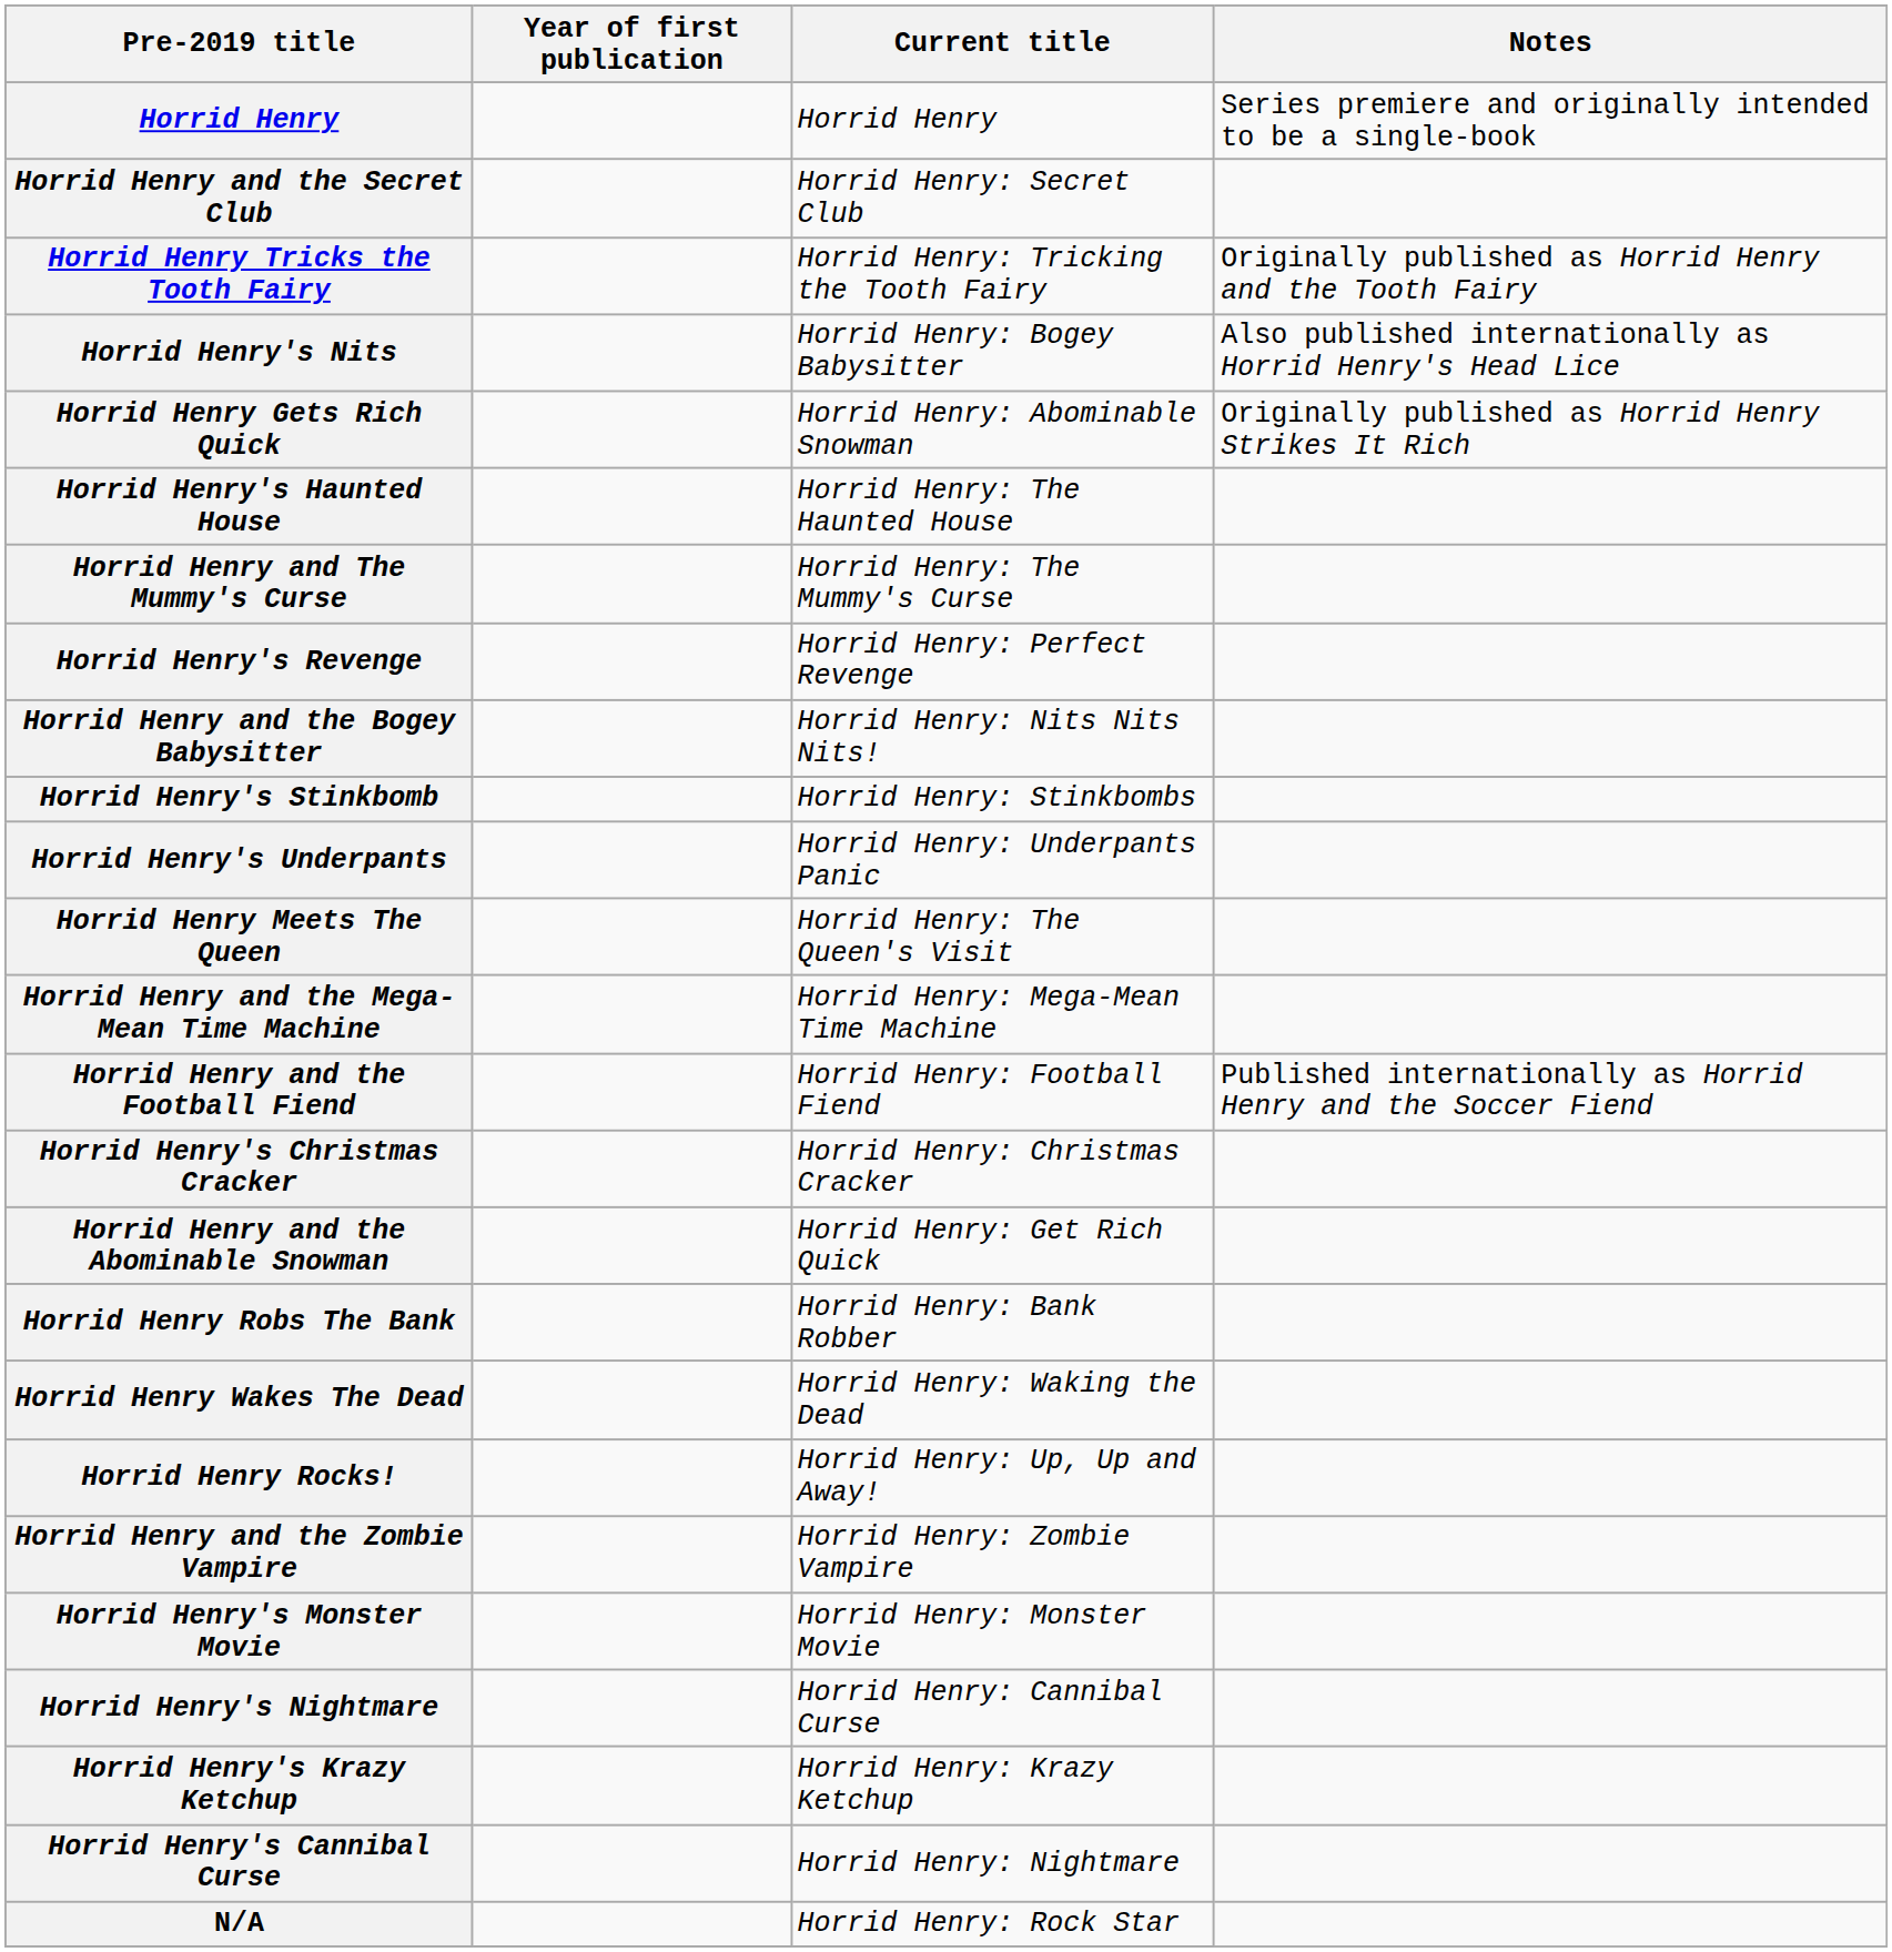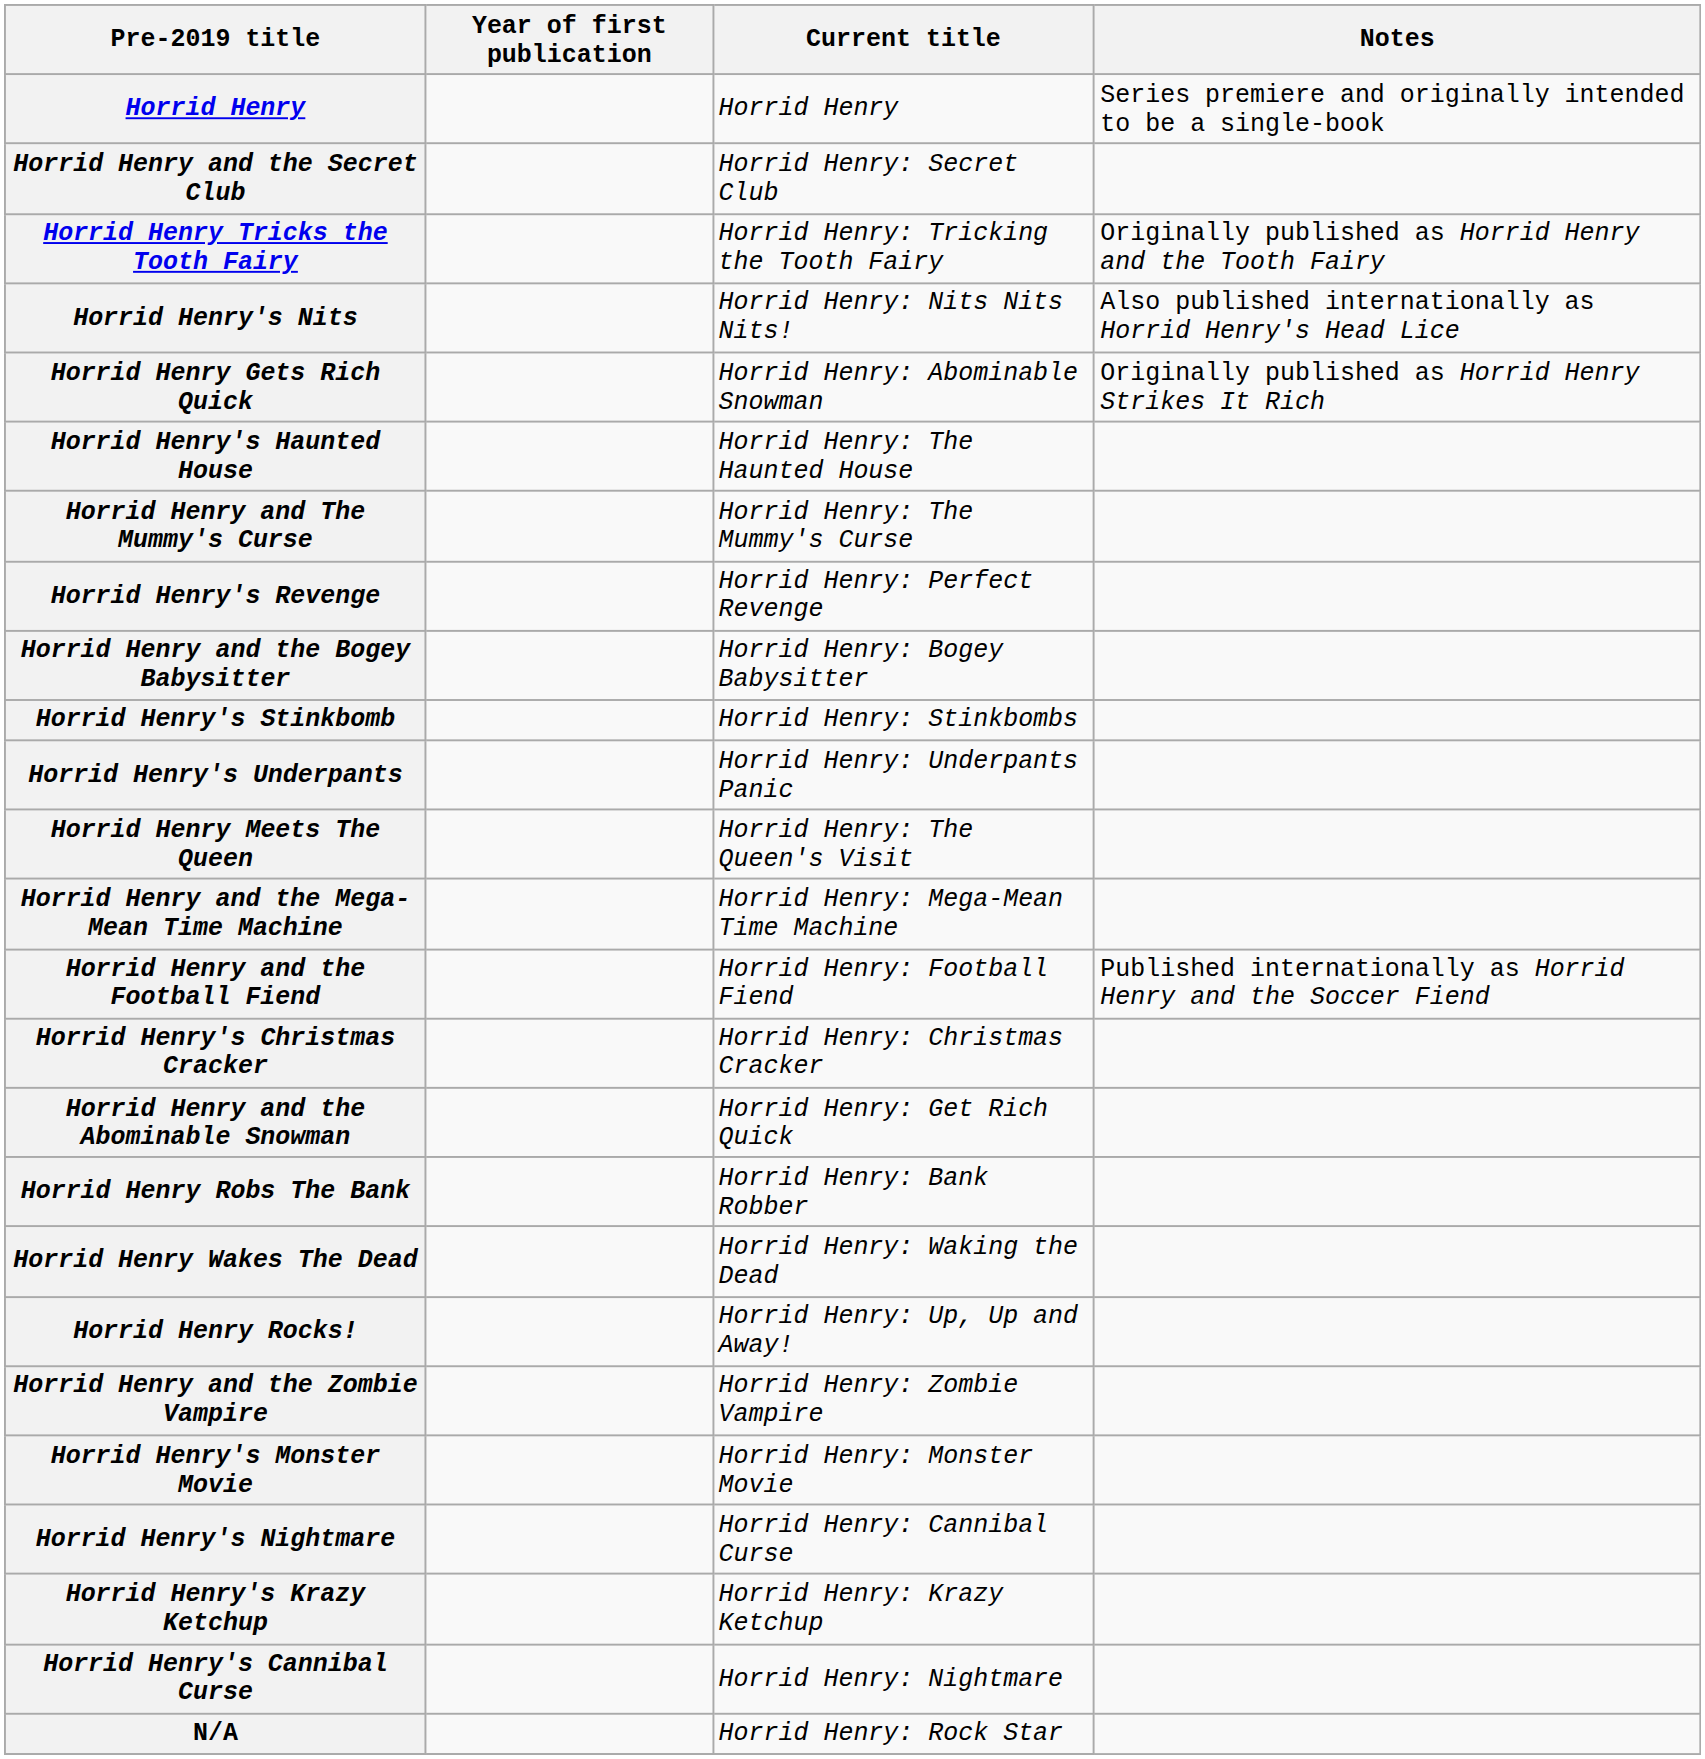 <table class="wikitable plainrowheaders sortable" style="margin-right: 0;">
 <tr>
 <th scope="col">Pre-2019 title</th>
 <th scope="col">Year of first publication</th>
 <th scope="col">Current title</th>
 <th scope="col">Notes</th>
 </tr>
 <tr>
 <th scope="row"><em><a href='#'>Horrid Henry</a></em></th>
 <td></td>
 <td><em>Horrid Henry</em></td>
 <td>Series premiere and originally intended to be a single-book</td>
 </tr>
 <tr>
 <th scope="row"><em>Horrid Henry and the Secret Club</em></th>
 <td></td>
 <td><em>Horrid Henry: Secret Club</em></td>
 <td></td>
 </tr>
 <tr>
 <th scope="row"><em><a href='#'>Horrid Henry Tricks the Tooth Fairy</a></em></th>
 <td></td>
 <td><em>Horrid Henry: Tricking the Tooth Fairy</em></td>
 <td>Originally published as <em>Horrid Henry and the Tooth Fairy</em></td>
 </tr>
 <tr>
 <th scope="row"><em>Horrid Henry's Nits</em></th>
 <td></td>
-<td><em>Horrid Henry: Bogey Babysitter</em></td>
+<td><em>Horrid Henry: Nits Nits Nits!</em></td>
 <td>Also published internationally as <em>Horrid Henry's Head Lice</em></td>
 </tr>
 <tr>
 <th scope="row"><em>Horrid Henry Gets Rich Quick</em></th>
 <td></td>
 <td><em>Horrid Henry: Abominable Snowman</em></td>
 <td>Originally published as <em>Horrid Henry Strikes It Rich</em></td>
 </tr>
 <tr>
 <th scope="row"><em>Horrid Henry's Haunted House</em></th>
 <td></td>
 <td><em>Horrid Henry: The Haunted House</em></td>
 <td></td>
 </tr>
 <tr>
 <th scope="row"><em>Horrid Henry and The Mummy's Curse</em></th>
 <td></td>
 <td><em>Horrid Henry: The Mummy's Curse</em></td>
 <td></td>
 </tr>
 <tr>
 <th scope="row"><em>Horrid Henry's Revenge</em></th>
 <td></td>
 <td><em>Horrid Henry: Perfect Revenge</em></td>
 <td></td>
 </tr>
 <tr>
 <th scope="row"><em>Horrid Henry and the Bogey Babysitter</em></th>
 <td></td>
-<td><em>Horrid Henry: Nits Nits Nits!</em></td>
+<td><em>Horrid Henry: Bogey Babysitter</em></td>
 <td></td>
 </tr>
 <tr>
 <th scope="row"><em>Horrid Henry's Stinkbomb</em></th>
 <td></td>
 <td><em>Horrid Henry: Stinkbombs</em></td>
 <td></td>
 </tr>
 <tr>
 <th scope="row"><em>Horrid Henry's Underpants</em></th>
 <td></td>
 <td><em>Horrid Henry: Underpants Panic</em></td>
 <td></td>
 </tr>
 <tr>
 <th scope="row"><em>Horrid Henry Meets The Queen</em></th>
 <td></td>
 <td><em>Horrid Henry: The Queen's Visit</em></td>
 <td></td>
 </tr>
 <tr>
 <th scope="row"><em>Horrid Henry and the Mega-Mean Time Machine</em></th>
 <td></td>
 <td><em>Horrid Henry: Mega-Mean Time Machine</em></td>
 <td></td>
 </tr>
 <tr>
 <th scope="row"><em>Horrid Henry and the Football Fiend</em></th>
 <td></td>
 <td><em>Horrid Henry: Football Fiend</em></td>
 <td>Published internationally as <em>Horrid Henry and the Soccer Fiend</em></td>
 </tr>
 <tr>
 <th scope="row"><em>Horrid Henry's Christmas Cracker</em></th>
 <td></td>
 <td><em>Horrid Henry: Christmas Cracker</em></td>
 <td></td>
 </tr>
 <tr>
 <th scope="row"><em>Horrid Henry and the Abominable Snowman</em></th>
 <td></td>
 <td><em>Horrid Henry: Get Rich Quick</em></td>
 <td></td>
 </tr>
 <tr>
 <th scope="row"><em>Horrid Henry Robs The Bank</em></th>
 <td></td>
 <td><em>Horrid Henry: Bank Robber</em></td>
 <td></td>
 </tr>
 <tr>
 <th scope="row"><em>Horrid Henry Wakes The Dead</em></th>
 <td></td>
 <td><em>Horrid Henry: Waking the Dead</em></td>
 <td></td>
 </tr>
 <tr>
 <th scope="row"><em>Horrid Henry Rocks!</em></th>
 <td></td>
 <td><em>Horrid Henry: Up, Up and Away!</em></td>
 <td></td>
 </tr>
 <tr>
 <th scope="row"><em>Horrid Henry and the Zombie Vampire</em></th>
 <td></td>
 <td><em>Horrid Henry: Zombie Vampire</em></td>
 <td></td>
 </tr>
 <tr>
 <th scope="row"><em>Horrid Henry's Monster Movie</em></th>
 <td></td>
 <td><em>Horrid Henry: Monster Movie</em></td>
 <td></td>
 </tr>
 <tr>
 <th scope="row"><em>Horrid Henry's Nightmare</em></th>
 <td></td>
 <td><em>Horrid Henry: Cannibal Curse</em></td>
 <td></td>
 </tr>
 <tr>
 <th scope="row"><em>Horrid Henry's Krazy Ketchup</em></th>
 <td></td>
 <td><em>Horrid Henry: Krazy Ketchup</em></td>
 <td></td>
 </tr>
 <tr>
 <th scope="row"><em>Horrid Henry's Cannibal Curse</em></th>
 <td></td>
 <td><em>Horrid Henry: Nightmare</em></td>
 <td></td>
 </tr>
 <tr>
 <th scope="row">N/A</th>
 <td></td>
 <td><em>Horrid Henry: Rock Star</em></td>
 </tr>
 <tr>
 </tr>
 </table>
